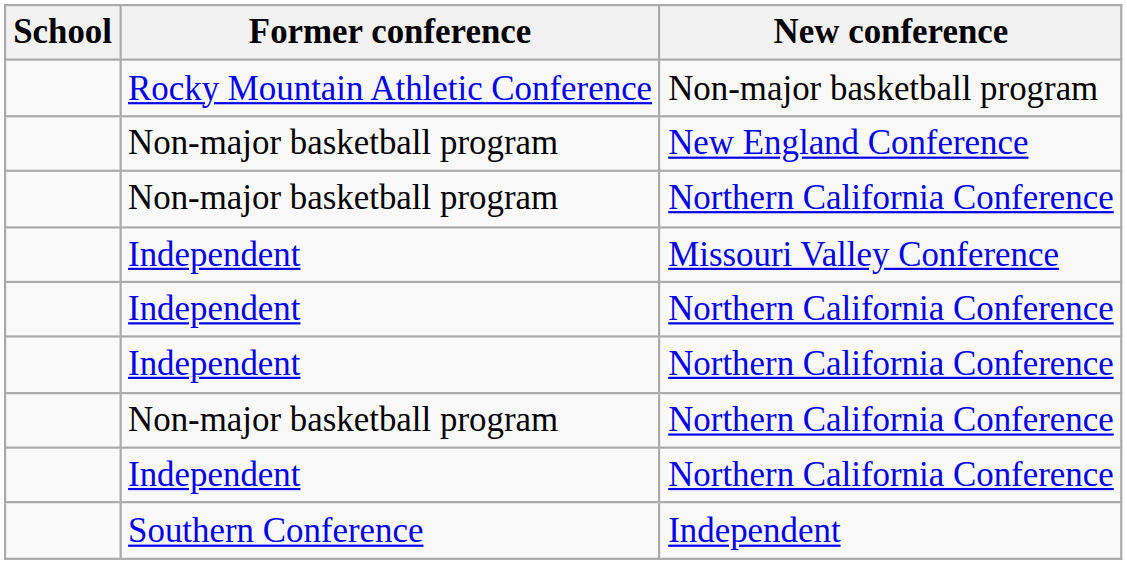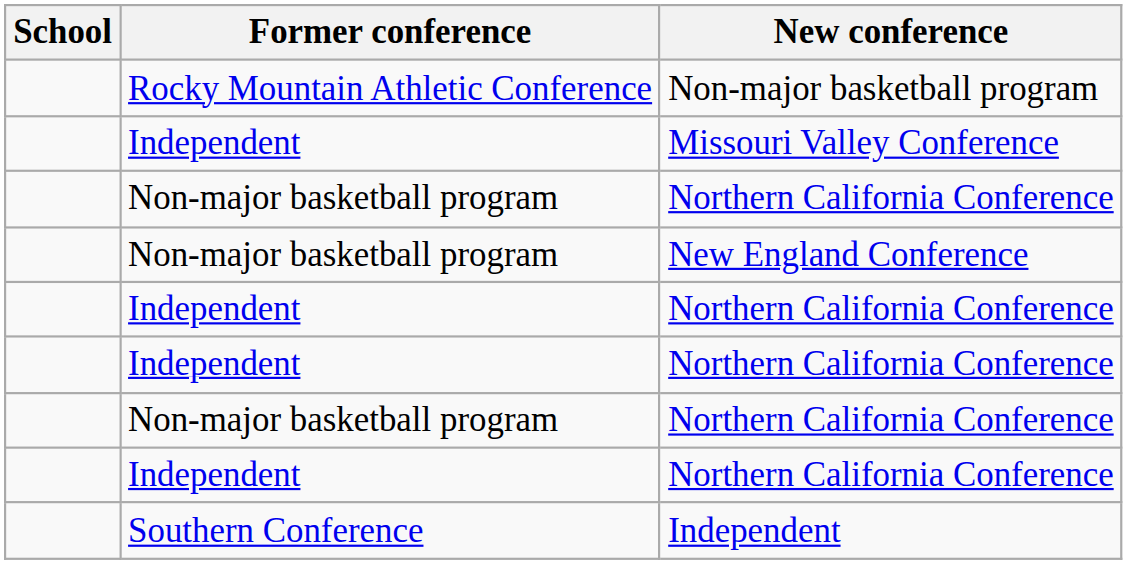 <table class="wikitable sortable">
 <tr>
 <th>School</th>
 <th>Former conference</th>
 <th>New conference</th>
 </tr>
 <tr>
 <td></td>
 <td><a href='#'>Rocky Mountain Athletic Conference</a></td>
 <td>Non-major basketball program</td>
 </tr>
 <tr>
 <td></td>
-<td>Non-major basketball program</td>
-<td><a href='#'>New England Conference</a></td>
+<td><a href='#'>Independent</a></td>
+<td><a href='#'>Missouri Valley Conference</a></td>
 </tr>
 <tr>
 <td></td>
 <td>Non-major basketball program</td>
 <td><a href='#'>Northern California Conference</a></td>
 </tr>
 <tr>
 <td></td>
-<td><a href='#'>Independent</a></td>
-<td><a href='#'>Missouri Valley Conference</a></td>
+<td>Non-major basketball program</td>
+<td><a href='#'>New England Conference</a></td>
 </tr>
 <tr>
 <td></td>
 <td><a href='#'>Independent</a></td>
 <td><a href='#'>Northern California Conference</a></td>
 </tr>
 <tr>
 <td></td>
 <td><a href='#'>Independent</a></td>
 <td><a href='#'>Northern California Conference</a></td>
 </tr>
 <tr>
 <td></td>
 <td>Non-major basketball program</td>
 <td><a href='#'>Northern California Conference</a></td>
 </tr>
 <tr>
 <td></td>
 <td><a href='#'>Independent</a></td>
 <td><a href='#'>Northern California Conference</a></td>
 </tr>
 <tr>
 <td></td>
 <td><a href='#'>Southern Conference</a></td>
 <td><a href='#'>Independent</a></td>
 </tr>
 </table>
